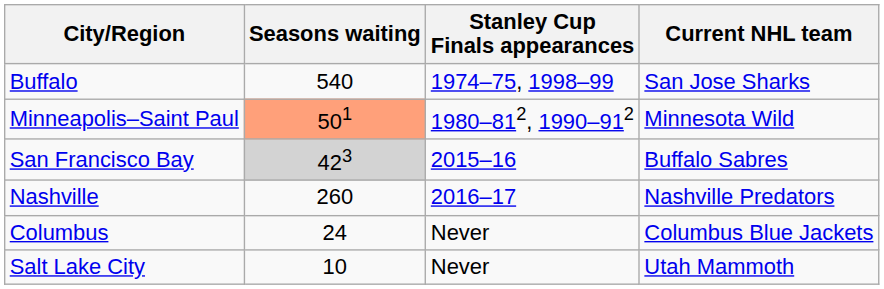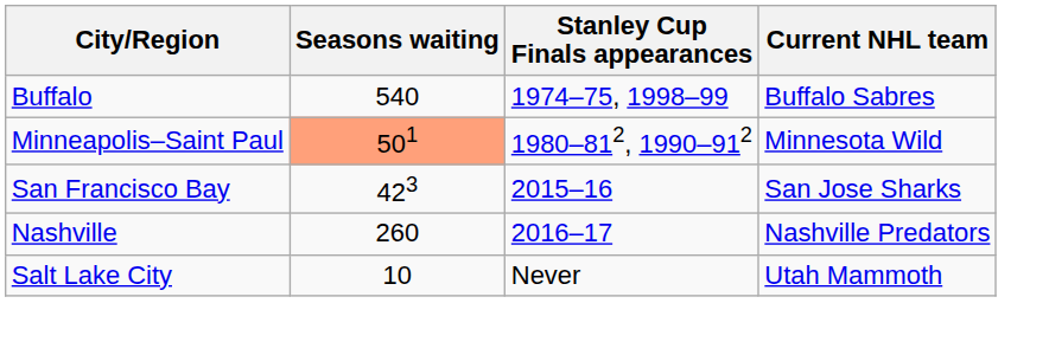 <table class="wikitable sortable">
 <tr>
 <th>City/Region</th>
 <th>Seasons waiting</th>
 <th>Stanley Cup<br>Finals appearances</th>
 <th>Current NHL team</th>
 </tr>
 <tr>
 <td><a href='#'>Buffalo</a></td>
 <td align="center">54<span>0</span></td>
 <td><a href='#'>1974–75</a>, <a href='#'>1998–99</a></td>
-<td><a href='#'>San Jose Sharks</a></td>
+<td><a href='#'>Buffalo Sabres</a></td>
 </tr>
 <tr>
 <td><a href='#'>Minneapolis–Saint Paul</a></td>
 <td align="center" style="background: lightsalmon;">50<sup>1</sup></td>
 <td><a href='#'>1980–81</a><sup>2</sup>, <a href='#'>1990–91</a><sup>2</sup></td>
 <td><a href='#'>Minnesota Wild</a></td>
 </tr>
 <tr>
 <td><a href='#'>San Francisco Bay</a></td>
-<td align="center" style="background: lightgrey;">42<sup>3</sup></td>
+<td align="center">42<sup>3</sup></td>
 <td><a href='#'>2015–16</a></td>
-<td><a href='#'>Buffalo Sabres</a></td>
+<td><a href='#'>San Jose Sharks</a></td>
 </tr>
 <tr>
 <td><a href='#'>Nashville</a></td>
 <td align="center">26<span>0</span></td>
 <td><a href='#'>2016–17</a></td>
 <td><a href='#'>Nashville Predators</a></td>
 </tr>
 <tr>
-<td><a href='#'>Columbus</a></td>
-<td align="center">24</td>
-<td>Never</td>
-<td><a href='#'>Columbus Blue Jackets</a></td>
-</tr>
-<tr>
 <td><a href='#'>Salt Lake City</a></td>
 <td align="center">1<span>0</span></td>
 <td>Never</td>
 <td><a href='#'>Utah Mammoth</a></td>
 </tr>
 </table>
